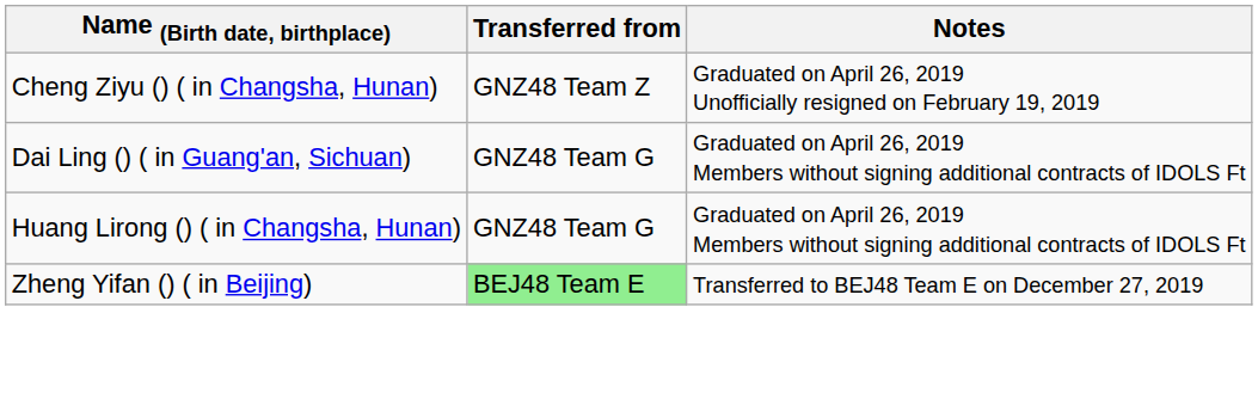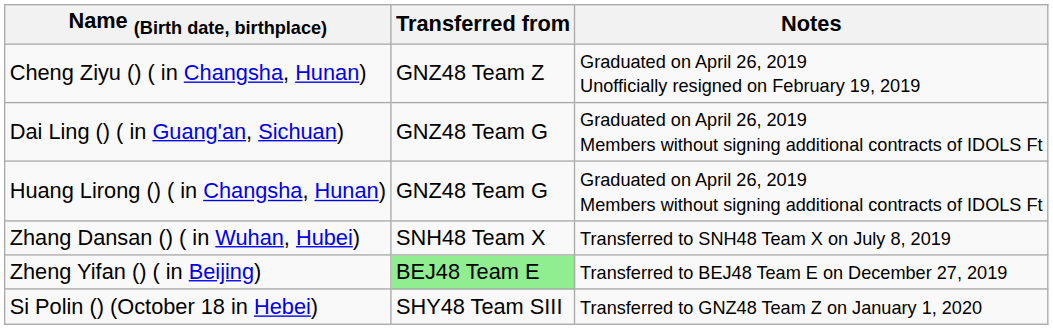 <table class="wikitable sortable">
 <tr>
 <th>Name <sub>(Birth date, birthplace)</sub></th>
 <th>Transferred from</th>
 <th>Notes</th>
 </tr>
 <tr>
 <td>Cheng Ziyu () ( in <a href='#'>Changsha</a>, <a href='#'>Hunan</a>)</td>
 <td>GNZ48 Team Z</td>
 <td><small>Graduated on April 26, 2019</small><br><small>Unofficially resigned on February 19, 2019</small></td>
 </tr>
 <tr>
 <td>Dai Ling () ( in <a href='#'>Guang'an</a>, <a href='#'>Sichuan</a>)</td>
 <td>GNZ48 Team G</td>
 <td><small>Graduated on April 26, 2019</small><br><small>Members without signing additional contracts of IDOLS Ft</small></td>
 </tr>
 <tr>
 <td>Huang Lirong () ( in <a href='#'>Changsha</a>, <a href='#'>Hunan</a>)</td>
 <td>GNZ48 Team G</td>
 <td><small>Graduated on April 26, 2019</small><br><small>Members without signing additional contracts of IDOLS Ft</small></td>
 </tr>
 <tr>
+<td>Zhang Dansan () ( in <a href='#'>Wuhan</a>, <a href='#'>Hubei</a>)</td>
+<td>SNH48 Team X</td>
+<td><small>Transferred to SNH48 Team X on July 8, 2019</small></td>
+</tr>
+<tr>
 <td>Zheng Yifan () ( in <a href='#'>Beijing</a>)</td>
 <td style="background: lightgreen;">BEJ48 Team E</td>
 <td><small>Transferred to BEJ48 Team E on December 27, 2019</small></td>
 </tr>
+<tr>
+<td>Si Polin () (October 18 in <a href='#'>Hebei</a>)</td>
+<td>SHY48 Team SIII</td>
+<td><small>Transferred to GNZ48 Team Z on January 1, 2020</small></td>
+</tr>
 </table>
